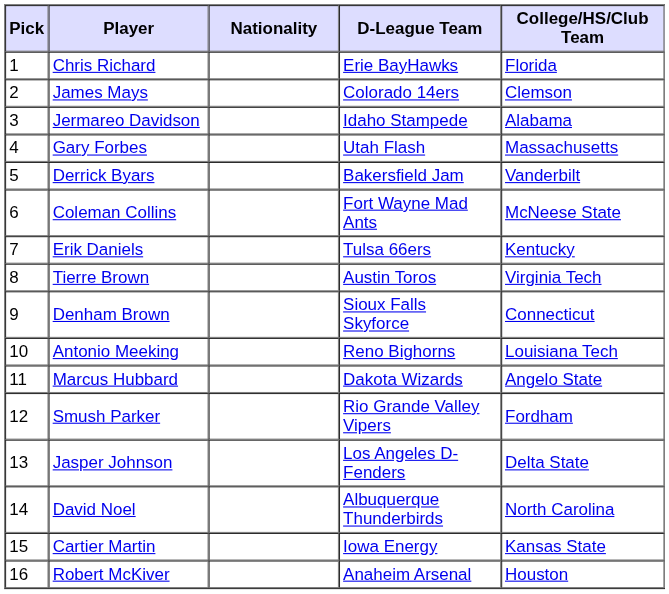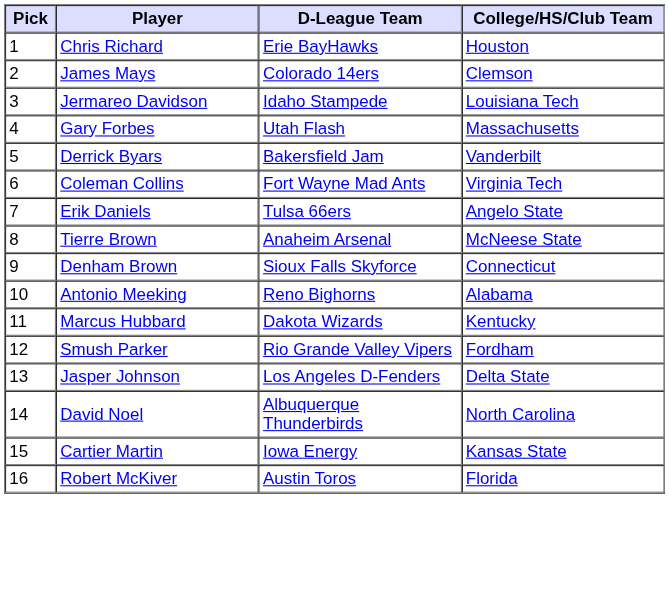 <table border="1" cellpadding="3" cellspacing="0">
 <tr>
 <th bgcolor="#DDDDFF" width="5%">Pick</th>
 <th bgcolor="#DDDDFF" width="25%">Player</th>
-<th bgcolor="#DDDDFF" width="20%">Nationality</th>
 <th bgcolor="#DDDDFF" width="25%">D-League Team</th>
 <th bgcolor="#DDDDFF" width="25%">College/HS/Club Team</th>
 </tr>
 <tr>
 <td>1</td>
 <td><a href='#'>Chris Richard</a></td>
-<td></td>
 <td><a href='#'>Erie BayHawks</a></td>
-<td><a href='#'>Florida</a></td>
+<td><a href='#'>Houston</a></td>
 </tr>
 <tr>
 <td>2</td>
 <td><a href='#'>James Mays</a></td>
-<td></td>
 <td><a href='#'>Colorado 14ers</a></td>
 <td><a href='#'>Clemson</a></td>
 </tr>
 <tr>
 <td>3</td>
 <td><a href='#'>Jermareo Davidson</a></td>
-<td></td>
 <td><a href='#'>Idaho Stampede</a></td>
-<td><a href='#'>Alabama</a></td>
+<td><a href='#'>Louisiana Tech</a></td>
 </tr>
 <tr>
 <td>4</td>
 <td><a href='#'>Gary Forbes</a></td>
-<td></td>
 <td><a href='#'>Utah Flash</a></td>
 <td><a href='#'>Massachusetts</a></td>
 </tr>
 <tr>
 <td>5</td>
 <td><a href='#'>Derrick Byars</a></td>
-<td></td>
 <td><a href='#'>Bakersfield Jam</a></td>
 <td><a href='#'>Vanderbilt</a></td>
 </tr>
 <tr>
 <td>6</td>
 <td><a href='#'>Coleman Collins</a></td>
-<td></td>
 <td><a href='#'>Fort Wayne Mad Ants</a></td>
-<td><a href='#'>McNeese State</a></td>
+<td><a href='#'>Virginia Tech</a></td>
 </tr>
 <tr>
 <td>7</td>
 <td><a href='#'>Erik Daniels</a></td>
-<td></td>
 <td><a href='#'>Tulsa 66ers</a></td>
-<td><a href='#'>Kentucky</a></td>
+<td><a href='#'>Angelo State</a></td>
 </tr>
 <tr>
 <td>8</td>
 <td><a href='#'>Tierre Brown</a></td>
-<td></td>
-<td><a href='#'>Austin Toros</a></td>
-<td><a href='#'>Virginia Tech</a></td>
+<td><a href='#'>Anaheim Arsenal</a></td>
+<td><a href='#'>McNeese State</a></td>
 </tr>
 <tr>
 <td>9</td>
 <td><a href='#'>Denham Brown</a></td>
-<td></td>
 <td><a href='#'>Sioux Falls Skyforce</a></td>
 <td><a href='#'>Connecticut</a></td>
 </tr>
 <tr>
 <td>10</td>
 <td><a href='#'>Antonio Meeking</a></td>
-<td></td>
 <td><a href='#'>Reno Bighorns</a></td>
-<td><a href='#'>Louisiana Tech</a></td>
+<td><a href='#'>Alabama</a></td>
 </tr>
 <tr>
 <td>11</td>
 <td><a href='#'>Marcus Hubbard</a></td>
-<td></td>
 <td><a href='#'>Dakota Wizards</a></td>
-<td><a href='#'>Angelo State</a></td>
+<td><a href='#'>Kentucky</a></td>
 </tr>
 <tr>
 <td>12</td>
 <td><a href='#'>Smush Parker</a></td>
-<td></td>
 <td><a href='#'>Rio Grande Valley Vipers</a></td>
 <td><a href='#'>Fordham</a></td>
 </tr>
 <tr>
 <td>13</td>
 <td><a href='#'>Jasper Johnson</a></td>
-<td></td>
 <td><a href='#'>Los Angeles D-Fenders</a></td>
 <td><a href='#'>Delta State</a></td>
 </tr>
 <tr>
 <td>14</td>
 <td><a href='#'>David Noel</a></td>
-<td></td>
 <td><a href='#'>Albuquerque Thunderbirds</a></td>
 <td><a href='#'>North Carolina</a></td>
 </tr>
 <tr>
 <td>15</td>
 <td><a href='#'>Cartier Martin</a></td>
-<td></td>
 <td><a href='#'>Iowa Energy</a></td>
 <td><a href='#'>Kansas State</a></td>
 </tr>
 <tr>
 <td>16</td>
 <td><a href='#'>Robert McKiver</a></td>
-<td></td>
-<td><a href='#'>Anaheim Arsenal</a></td>
-<td><a href='#'>Houston</a></td>
+<td><a href='#'>Austin Toros</a></td>
+<td><a href='#'>Florida</a></td>
 </tr>
 </table>
